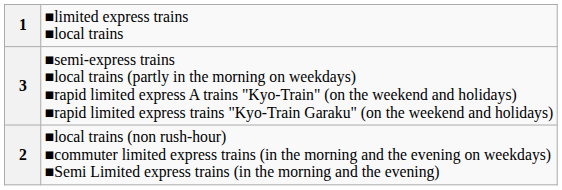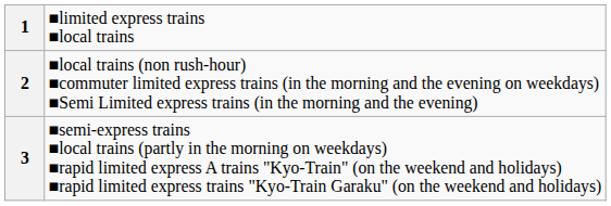 <table class="wikitable">
 <tr>
 <th width="30px">1</th>
 <td><span>■</span>limited express trains<br>■local trains</td>
 </tr>
 <tr>
+<th>2</th>
+<td>■local trains (non rush-hour)<br><span>■</span>commuter limited express trains (in the morning and the evening on weekdays)<br><span>■</span>Semi Limited express trains (in the morning and the evening)</td>
+</tr>
+<tr>
 <th>3</th>
 <td><span>■</span>semi-express trains<br>■local trains (partly in the morning on weekdays)<br><span>■</span>rapid limited express A trains "Kyo-Train" (on the weekend and holidays)<br><span>■</span>rapid limited express trains "Kyo-Train Garaku" (on the weekend and holidays)</td>
 </tr>
-<tr>
-<th>2</th>
-<td>■local trains (non rush-hour)<br><span>■</span>commuter limited express trains (in the morning and the evening on weekdays)<br><span>■</span>Semi Limited express trains (in the morning and the evening)</td>
-</tr>
 </table>
